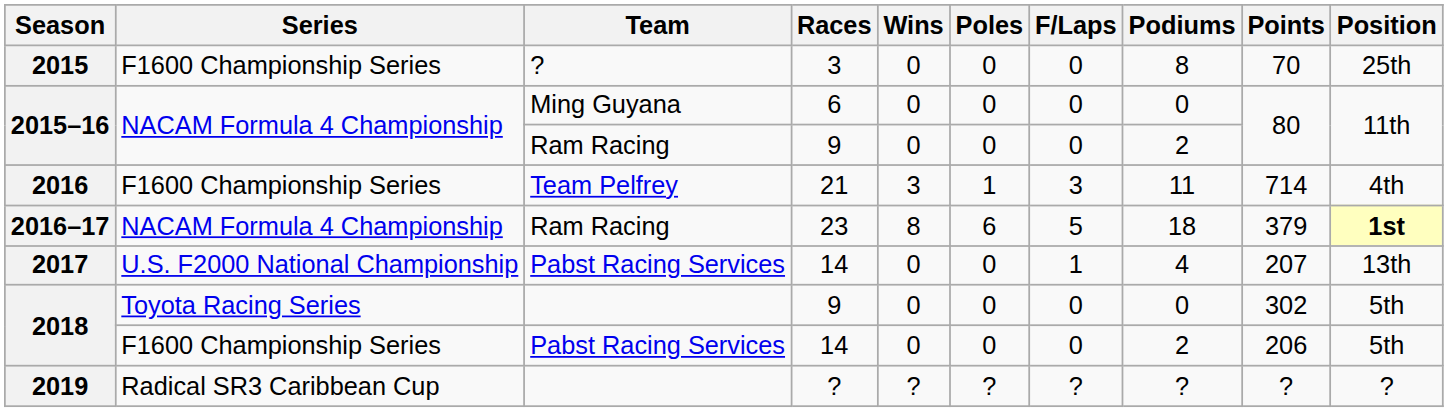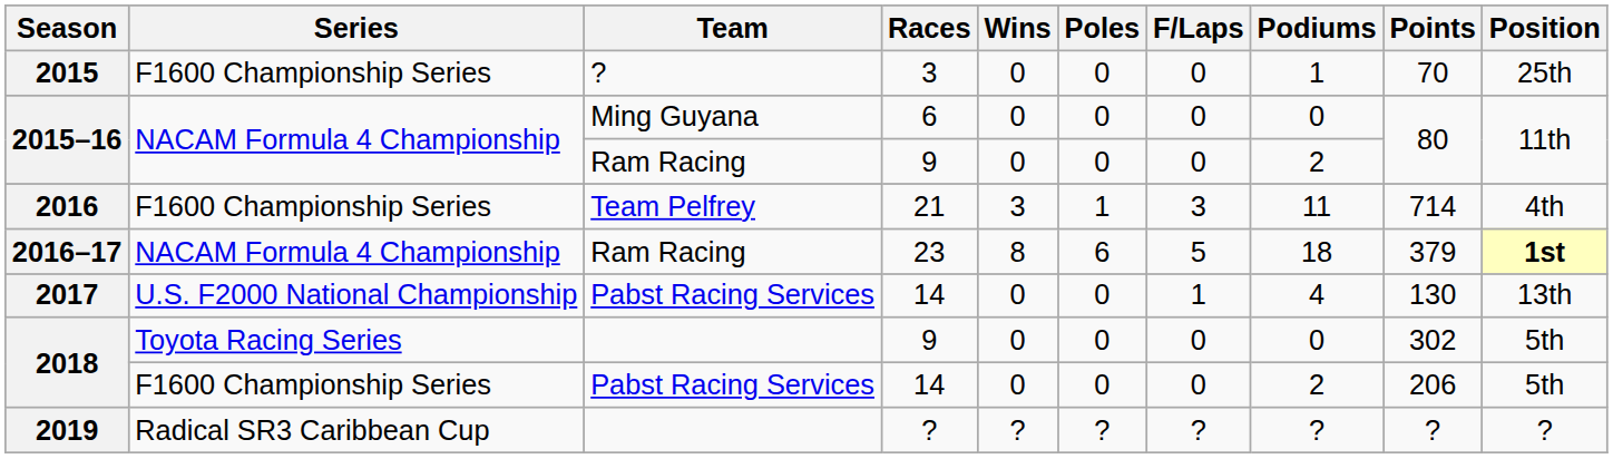 <table class="wikitable" style="font-size: 90%; text-align:center">
 <tr>
 <th>Season</th>
 <th>Series</th>
 <th>Team</th>
 <th>Races</th>
 <th>Wins</th>
 <th>Poles</th>
 <th>F/Laps</th>
 <th>Podiums</th>
 <th>Points</th>
 <th>Position</th>
 </tr>
 <tr>
 <th>2015</th>
 <td align=left>F1600 Championship Series</td>
 <td align=left>?</td>
 <td>3</td>
 <td>0</td>
 <td>0</td>
 <td>0</td>
-<td>8</td>
+<td>1</td>
 <td>70</td>
 <td>25th</td>
 </tr>
 <tr>
 <th rowspan="2">2015–16</th>
 <td rowspan="2" align="left"><a href='#'>NACAM Formula 4 Championship</a></td>
 <td align=left>Ming Guyana</td>
 <td>6</td>
 <td>0</td>
 <td>0</td>
 <td>0</td>
 <td>0</td>
 <td rowspan="2">80</td>
 <td rowspan="2">11th</td>
 </tr>
 <tr>
 <td align=left>Ram Racing</td>
 <td>9</td>
 <td>0</td>
 <td>0</td>
 <td>0</td>
 <td>2</td>
 </tr>
 <tr>
 <th>2016</th>
 <td align="left">F1600 Championship Series</td>
 <td align="left"><a href='#'>Team Pelfrey</a></td>
 <td>21</td>
 <td>3</td>
 <td>1</td>
 <td>3</td>
 <td>11</td>
 <td>714</td>
 <td>4th</td>
 </tr>
 <tr>
 <th>2016–17</th>
 <td align="left"><a href='#'>NACAM Formula 4 Championship</a></td>
 <td align="left">Ram Racing</td>
 <td>23</td>
 <td>8</td>
 <td>6</td>
 <td>5</td>
 <td>18</td>
 <td>379</td>
 <td style="background:#FFFFBF"><strong>1st</strong></td>
 </tr>
 <tr>
 <th>2017</th>
 <td align="left"><a href='#'>U.S. F2000 National Championship</a></td>
 <td align="left"><a href='#'>Pabst Racing Services</a></td>
 <td>14</td>
 <td>0</td>
 <td>0</td>
 <td>1</td>
 <td>4</td>
-<td>207</td>
+<td>130</td>
 <td>13th</td>
 </tr>
 <tr>
 <th rowspan="2">2018</th>
 <td align="left"><a href='#'>Toyota Racing Series</a></td>
 <td align="left"></td>
 <td>9</td>
 <td>0</td>
 <td>0</td>
 <td>0</td>
 <td>0</td>
 <td>302</td>
 <td>5th</td>
 </tr>
 <tr>
 <td align=left>F1600 Championship Series</td>
 <td align="left"><a href='#'>Pabst Racing Services</a></td>
 <td>14</td>
 <td>0</td>
 <td>0</td>
 <td>0</td>
 <td>2</td>
 <td>206</td>
 <td>5th</td>
 </tr>
 <tr>
 <th>2019</th>
 <td align=left>Radical SR3 Caribbean Cup</td>
 <td></td>
 <td>?</td>
 <td>?</td>
 <td>?</td>
 <td>?</td>
 <td>?</td>
 <td>?</td>
 <td>?</td>
 </tr>
 </table>
